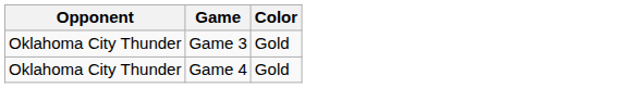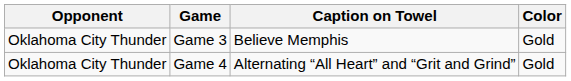 <table class="wikitable">
 <tr>
 <th>Opponent</th>
 <th>Game</th>
+<th>Caption on Towel</th>
 <th>Color</th>
 </tr>
 <tr>
 <td>Oklahoma City Thunder</td>
 <td>Game 3</td>
+<td>Believe Memphis</td>
 <td>Gold</td>
 </tr>
 <tr>
 <td>Oklahoma City Thunder</td>
 <td>Game 4</td>
+<td>Alternating “All Heart” and “Grit and Grind”</td>
 <td>Gold</td>
 </tr>
 </table>
